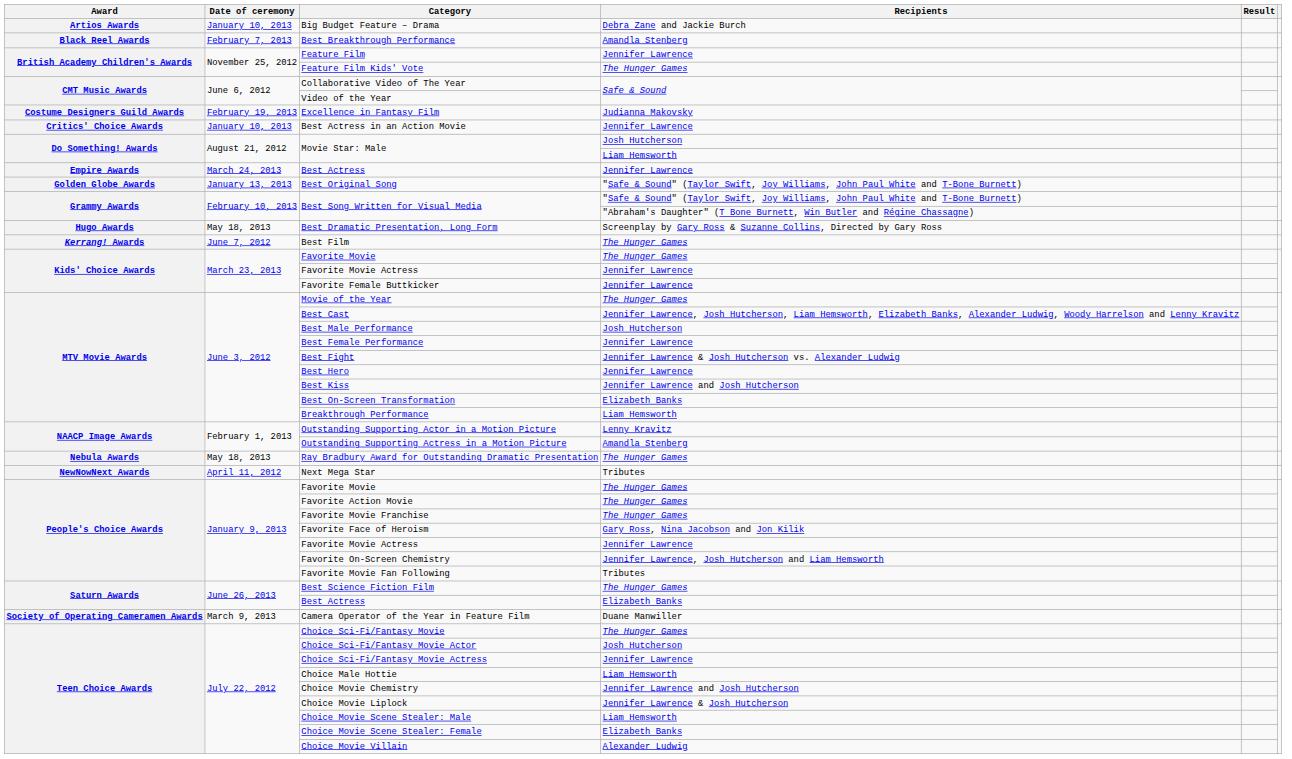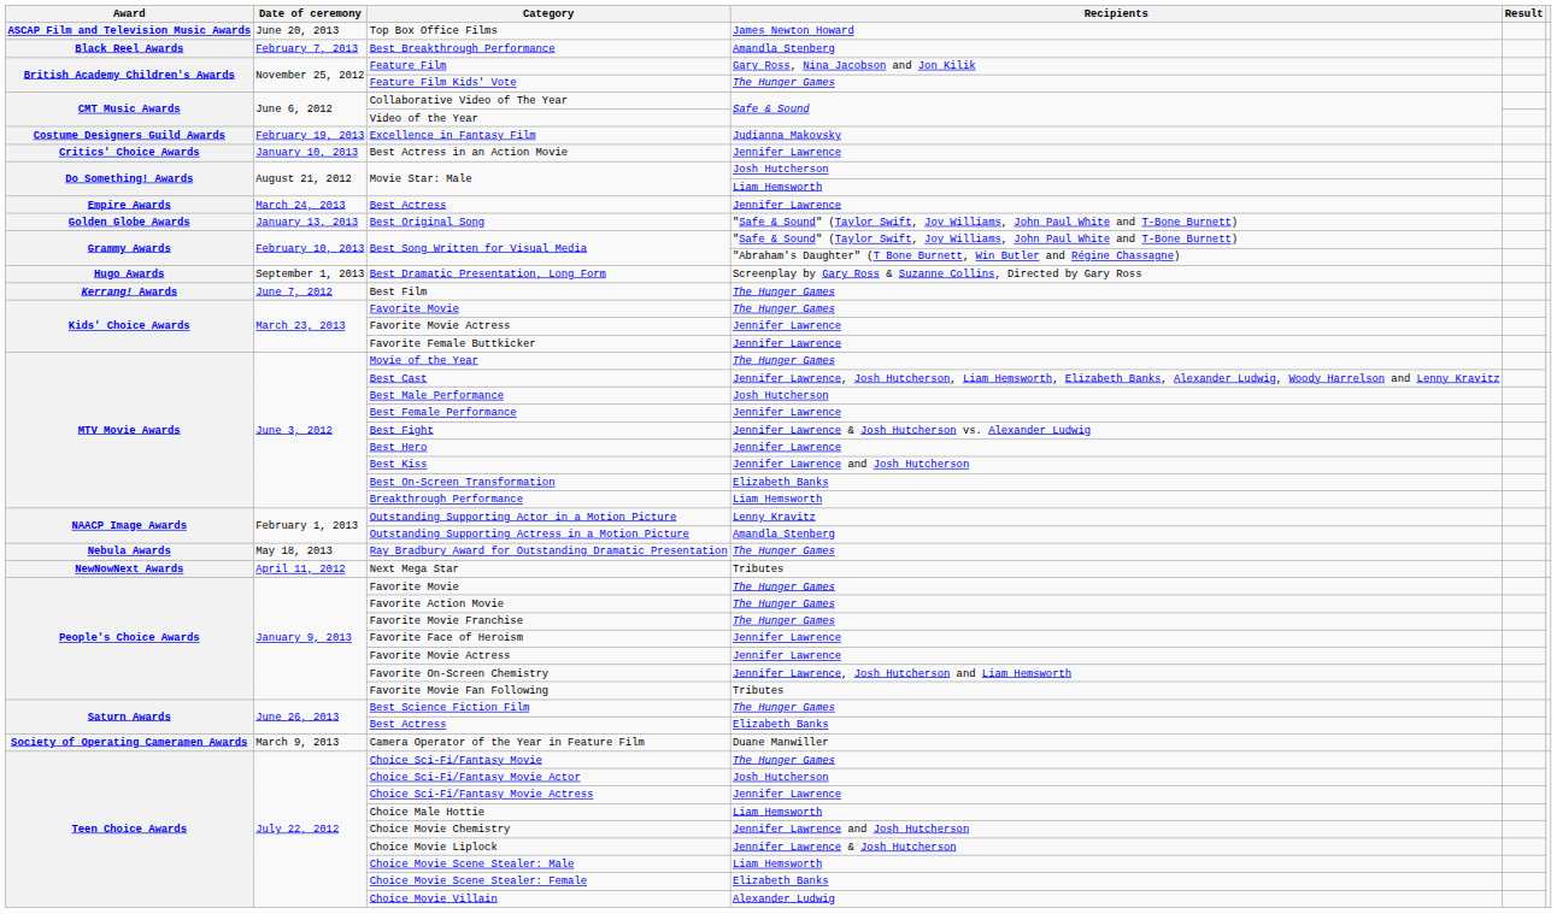 <table class="wikitable plainrowheaders sortable">
 <tr>
 <th scope="col">Award</th>
 <th scope="col">Date of ceremony</th>
 <th scope="col">Category</th>
 <th scope="col">Recipients</th>
 <th scope="col">Result</th>
 <th scope="col" class="unsortable"></th>
 </tr>
 <tr>
-<th scope="row"><a href='#'>Artios Awards</a></th>
-<td><a href='#'>January 10, 2013</a></td>
-<td>Big Budget Feature – Drama</td>
-<td><a href='#'>Debra Zane</a> and Jackie Burch</td>
+<th scope="row"><a href='#'>ASCAP Film and Television Music Awards</a></th>
+<td>June 20, 2013</td>
+<td>Top Box Office Films</td>
+<td><a href='#'>James Newton Howard</a></td>
 <td></td>
 <td style="text-align:center;"></td>
 </tr>
 <tr>
 <th scope="row"><a href='#'>Black Reel Awards</a></th>
 <td><a href='#'>February 7, 2013</a></td>
 <td><a href='#'>Best Breakthrough Performance</a></td>
 <td><a href='#'>Amandla Stenberg</a></td>
 <td></td>
 <td style="text-align:center;"></td>
 </tr>
 <tr>
 <th scope="row" rowspan=2><a href='#'>British Academy Children's Awards</a></th>
 <td rowspan=2>November 25, 2012</td>
 <td><a href='#'>Feature Film</a></td>
-<td><a href='#'>Jennifer Lawrence</a></td>
+<td><a href='#'>Gary Ross</a>, <a href='#'>Nina Jacobson</a> and <a href='#'>Jon Kilik</a></td>
 <td></td>
 <td rowspan=2 style="text-align:center;"></td>
 </tr>
 <tr>
 <td><a href='#'>Feature Film Kids' Vote</a></td>
 <td><em><a href='#'>The Hunger Games</a></em></td>
 <td></td>
 </tr>
 <tr>
 <th scope="row" rowspan=2><a href='#'>CMT Music Awards</a></th>
 <td rowspan=2>June 6, 2012</td>
 <td>Collaborative Video of The Year</td>
 <td rowspan=2><em><a href='#'>Safe & Sound</a></em></td>
 <td></td>
 <td rowspan=2 style="text-align:center;"></td>
 </tr>
 <tr>
 <td>Video of the Year</td>
 <td></td>
 </tr>
 <tr>
 <th scope="row"><a href='#'>Costume Designers Guild Awards</a></th>
 <td><a href='#'>February 19, 2013</a></td>
 <td><a href='#'>Excellence in Fantasy Film</a></td>
 <td><a href='#'>Judianna Makovsky</a></td>
 <td></td>
 <td style="text-align:center;"></td>
 </tr>
 <tr>
 <th scope="row"><a href='#'>Critics' Choice Awards</a></th>
 <td><a href='#'>January 10, 2013</a></td>
 <td>Best Actress in an Action Movie</td>
 <td><a href='#'>Jennifer Lawrence</a></td>
 <td></td>
 <td style="text-align:center;"></td>
 </tr>
 <tr>
 <th scope="row" rowspan=2><a href='#'>Do Something! Awards</a></th>
 <td rowspan=2>August 21, 2012</td>
 <td rowspan=2>Movie Star: Male</td>
 <td><a href='#'>Josh Hutcherson</a></td>
 <td></td>
 <td rowspan=2 style="text-align:center;"></td>
 </tr>
 <tr>
 <td><a href='#'>Liam Hemsworth</a></td>
 <td></td>
 </tr>
 <tr>
 <th scope="row"><a href='#'>Empire Awards</a></th>
 <td><a href='#'>March 24, 2013</a></td>
 <td><a href='#'>Best Actress</a></td>
 <td><a href='#'>Jennifer Lawrence</a></td>
 <td></td>
 <td style="text-align:center;"></td>
 </tr>
 <tr>
 <th scope="row"><a href='#'>Golden Globe Awards</a></th>
 <td><a href='#'>January 13, 2013</a></td>
 <td><a href='#'>Best Original Song</a></td>
 <td>"<a href='#'>Safe & Sound</a>" (<a href='#'>Taylor Swift</a>, <a href='#'>Joy Williams</a>, <a href='#'>John Paul White</a> and <a href='#'>T-Bone Burnett</a>)</td>
 <td></td>
 <td style="text-align:center;"></td>
 </tr>
 <tr>
 <th scope="row" rowspan=2><a href='#'>Grammy Awards</a></th>
 <td rowspan=2><a href='#'>February 10, 2013</a></td>
 <td rowspan=2><a href='#'>Best Song Written for Visual Media</a></td>
 <td>"<a href='#'>Safe & Sound</a>" (<a href='#'>Taylor Swift</a>, <a href='#'>Joy Williams</a>, <a href='#'>John Paul White</a> and <a href='#'>T-Bone Burnett</a>)</td>
 <td></td>
 <td rowspan=2 style="text-align:center;"></td>
 </tr>
 <tr>
 <td>"Abraham's Daughter" (<a href='#'>T Bone Burnett</a>, <a href='#'>Win Butler</a> and <a href='#'>Régine Chassagne</a>)</td>
 <td></td>
 </tr>
 <tr>
 <th scope="row"><a href='#'>Hugo Awards</a></th>
-<td>May 18, 2013</td>
+<td>September 1, 2013</td>
 <td><a href='#'>Best Dramatic Presentation, Long Form</a></td>
 <td>Screenplay by <a href='#'>Gary Ross</a> & <a href='#'>Suzanne Collins</a>, Directed by Gary Ross</td>
 <td></td>
 <td style="text-align:center;"></td>
 </tr>
 <tr>
 <th scope="row"><a href='#'><em>Kerrang!</em> Awards</a></th>
 <td><a href='#'>June 7, 2012</a></td>
 <td>Best Film</td>
 <td><em><a href='#'>The Hunger Games</a></em></td>
 <td></td>
 <td style="text-align:center;"></td>
 </tr>
 <tr>
 <th scope="row" rowspan=3><a href='#'>Kids' Choice Awards</a></th>
 <td rowspan=3><a href='#'>March 23, 2013</a></td>
 <td><a href='#'>Favorite Movie</a></td>
 <td><em><a href='#'>The Hunger Games</a></em></td>
 <td></td>
 <td style="text-align:center;" rowspan=3></td>
 </tr>
 <tr>
 <td>Favorite Movie Actress</td>
 <td><a href='#'>Jennifer Lawrence</a></td>
 <td></td>
 </tr>
 <tr>
 <td>Favorite Female Buttkicker</td>
 <td><a href='#'>Jennifer Lawrence</a></td>
 <td></td>
 </tr>
 <tr>
 <th scope="row" rowspan=9><a href='#'>MTV Movie Awards</a></th>
 <td rowspan=9><a href='#'>June 3, 2012</a></td>
 <td><a href='#'>Movie of the Year</a></td>
 <td><em><a href='#'>The Hunger Games</a></em></td>
 <td></td>
 <td rowspan=9 style="text-align:center;"></td>
 </tr>
 <tr>
 <td><a href='#'>Best Cast</a></td>
 <td><a href='#'>Jennifer Lawrence</a>, <a href='#'>Josh Hutcherson</a>, <a href='#'>Liam Hemsworth</a>, <a href='#'>Elizabeth Banks</a>, <a href='#'>Alexander Ludwig</a>, <a href='#'>Woody Harrelson</a> and <a href='#'>Lenny Kravitz</a></td>
 <td></td>
 </tr>
 <tr>
 <td><a href='#'>Best Male Performance</a></td>
 <td><a href='#'>Josh Hutcherson</a></td>
 <td></td>
 </tr>
 <tr>
 <td><a href='#'>Best Female Performance</a></td>
 <td><a href='#'>Jennifer Lawrence</a></td>
 <td></td>
 </tr>
 <tr>
 <td><a href='#'>Best Fight</a></td>
 <td><a href='#'>Jennifer Lawrence</a> & <a href='#'>Josh Hutcherson</a> vs. <a href='#'>Alexander Ludwig</a></td>
 <td></td>
 </tr>
 <tr>
 <td><a href='#'>Best Hero</a></td>
 <td><a href='#'>Jennifer Lawrence</a></td>
 <td></td>
 </tr>
 <tr>
 <td><a href='#'>Best Kiss</a></td>
 <td><a href='#'>Jennifer Lawrence</a> and <a href='#'>Josh Hutcherson</a></td>
 <td></td>
 </tr>
 <tr>
 <td><a href='#'>Best On-Screen Transformation</a></td>
 <td><a href='#'>Elizabeth Banks</a></td>
 <td></td>
 </tr>
 <tr>
 <td><a href='#'>Breakthrough Performance</a></td>
 <td><a href='#'>Liam Hemsworth</a></td>
 <td></td>
 </tr>
 <tr>
 <th scope="row" rowspan=2><a href='#'>NAACP Image Awards</a></th>
 <td rowspan=2>February 1, 2013</td>
 <td><a href='#'>Outstanding Supporting Actor in a Motion Picture</a></td>
 <td><a href='#'>Lenny Kravitz</a></td>
 <td></td>
 <td rowspan=2 style="text-align:center;"></td>
 </tr>
 <tr>
 <td><a href='#'>Outstanding Supporting Actress in a Motion Picture</a></td>
 <td><a href='#'>Amandla Stenberg</a></td>
 <td></td>
 </tr>
 <tr>
 <th scope="row"><a href='#'>Nebula Awards</a></th>
 <td>May 18, 2013</td>
 <td><a href='#'>Ray Bradbury Award for Outstanding Dramatic Presentation</a></td>
 <td><em><a href='#'>The Hunger Games</a></em></td>
 <td></td>
 <td style="text-align:center;"></td>
 </tr>
 <tr>
 <th scope="row"><a href='#'>NewNowNext Awards</a></th>
 <td><a href='#'>April 11, 2012</a></td>
 <td>Next Mega Star</td>
 <td>Tributes</td>
 <td></td>
 <td style="text-align:center;"></td>
 </tr>
 <tr>
 <th scope="row" rowspan=7><a href='#'>People's Choice Awards</a></th>
 <td rowspan=7><a href='#'>January 9, 2013</a></td>
 <td>Favorite Movie</td>
 <td><em><a href='#'>The Hunger Games</a></em></td>
 <td></td>
 <td rowspan=7 style="text-align:center;"></td>
 </tr>
 <tr>
 <td>Favorite Action Movie</td>
 <td><em><a href='#'>The Hunger Games</a></em></td>
 <td></td>
 </tr>
 <tr>
 <td>Favorite Movie Franchise</td>
 <td><em><a href='#'>The Hunger Games</a></em></td>
 <td></td>
 </tr>
 <tr>
 <td>Favorite Face of Heroism</td>
-<td><a href='#'>Gary Ross</a>, <a href='#'>Nina Jacobson</a> and <a href='#'>Jon Kilik</a></td>
+<td><a href='#'>Jennifer Lawrence</a></td>
 <td></td>
 </tr>
 <tr>
 <td>Favorite Movie Actress</td>
 <td><a href='#'>Jennifer Lawrence</a></td>
 <td></td>
 </tr>
 <tr>
 <td>Favorite On-Screen Chemistry</td>
 <td><a href='#'>Jennifer Lawrence</a>, <a href='#'>Josh Hutcherson</a> and <a href='#'>Liam Hemsworth</a></td>
 <td></td>
 </tr>
 <tr>
 <td>Favorite Movie Fan Following</td>
 <td>Tributes</td>
 <td></td>
 </tr>
 <tr>
 <th scope="row" rowspan=2><a href='#'>Saturn Awards</a></th>
 <td rowspan=2><a href='#'>June 26, 2013</a></td>
 <td><a href='#'>Best Science Fiction Film</a></td>
 <td><em><a href='#'>The Hunger Games</a></em></td>
 <td></td>
 <td rowspan=2 style="text-align:center;"></td>
 </tr>
 <tr>
 <td><a href='#'>Best Actress</a></td>
 <td><a href='#'>Elizabeth Banks</a></td>
 <td></td>
 </tr>
 <tr>
 <th scope="row"><a href='#'>Society of Operating Cameramen Awards</a></th>
 <td>March 9, 2013</td>
 <td>Camera Operator of the Year in Feature Film</td>
 <td>Duane Manwiller</td>
 <td></td>
 <td style="text-align:center;"></td>
 </tr>
 <tr>
 <th scope="row" rowspan=9><a href='#'>Teen Choice Awards</a></th>
 <td rowspan="9"><a href='#'>July 22, 2012</a></td>
 <td><a href='#'>Choice Sci-Fi/Fantasy Movie</a></td>
 <td><em><a href='#'>The Hunger Games</a></em></td>
 <td></td>
 <td rowspan=9 style="text-align:center;"></td>
 </tr>
 <tr>
 <td><a href='#'>Choice Sci-Fi/Fantasy Movie Actor</a></td>
 <td><a href='#'>Josh Hutcherson</a></td>
 <td></td>
 </tr>
 <tr>
 <td><a href='#'>Choice Sci-Fi/Fantasy Movie Actress</a></td>
 <td><a href='#'>Jennifer Lawrence</a></td>
 <td></td>
 </tr>
 <tr>
 <td>Choice Male Hottie</td>
 <td><a href='#'>Liam Hemsworth</a></td>
 <td></td>
 </tr>
 <tr>
 <td>Choice Movie Chemistry</td>
 <td><a href='#'>Jennifer Lawrence</a> and <a href='#'>Josh Hutcherson</a></td>
 <td></td>
 </tr>
 <tr>
 <td>Choice Movie Liplock</td>
 <td><a href='#'>Jennifer Lawrence</a> & <a href='#'>Josh Hutcherson</a></td>
 <td></td>
 </tr>
 <tr>
 <td><a href='#'>Choice Movie Scene Stealer: Male</a></td>
 <td><a href='#'>Liam Hemsworth</a></td>
 <td></td>
 </tr>
 <tr>
 <td><a href='#'>Choice Movie Scene Stealer: Female</a></td>
 <td><a href='#'>Elizabeth Banks</a></td>
 <td></td>
 </tr>
 <tr>
 <td><a href='#'>Choice Movie Villain</a></td>
 <td><a href='#'>Alexander Ludwig</a></td>
 <td></td>
 </tr>
 </table>
